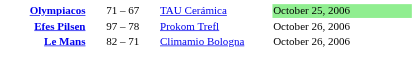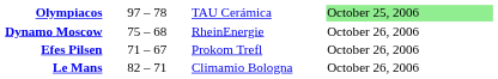 <table style="text-align:center">
 <tr>
 <th width=160></th>
 <th width=100></th>
 <th width=160></th>
 <th width=200></th>
 </tr>
 <tr>
 <td align=right><strong><a href='#'>Olympiacos</a></strong> </td>
-<td>71 – 67</td>
+<td>97 – 78</td>
 <td align=left> <a href='#'>TAU Cerámica</a></td>
 <td align=left style="background: lightgreen;">October 25, 2006</td>
 </tr>
 <tr>
+<td align=right><strong><a href='#'>Dynamo Moscow</a></strong> </td>
+<td>75 – 68</td>
+<td align=left> <a href='#'>RheinEnergie</a></td>
+<td align=left>October 26, 2006</td>
+</tr>
+<tr>
 <td align=right><strong><a href='#'>Efes Pilsen</a></strong> </td>
-<td>97 – 78</td>
+<td>71 – 67</td>
 <td align=left> <a href='#'>Prokom Trefl</a></td>
 <td align=left>October 26, 2006</td>
 </tr>
 <tr>
 <td align=right><strong><a href='#'>Le Mans</a></strong> </td>
 <td>82 – 71</td>
 <td align=left> <a href='#'>Climamio Bologna</a></td>
 <td align=left>October 26, 2006</td>
 </tr>
 </table>
